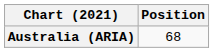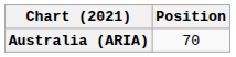 <table class="wikitable plainrowheaders" style="text-align:center">
 <tr>
 <th>Chart (2021)</th>
 <th>Position</th>
 </tr>
 <tr>
 <th scope="row">Australia (ARIA)</th>
-<td>68</td>
+<td>70</td>
 </tr>
 </table>
